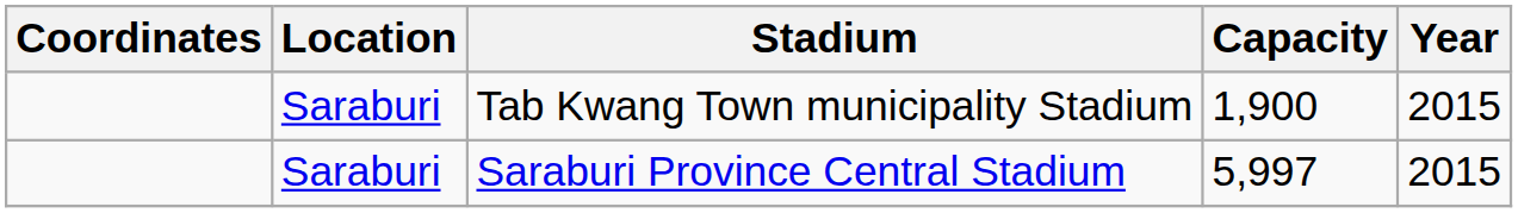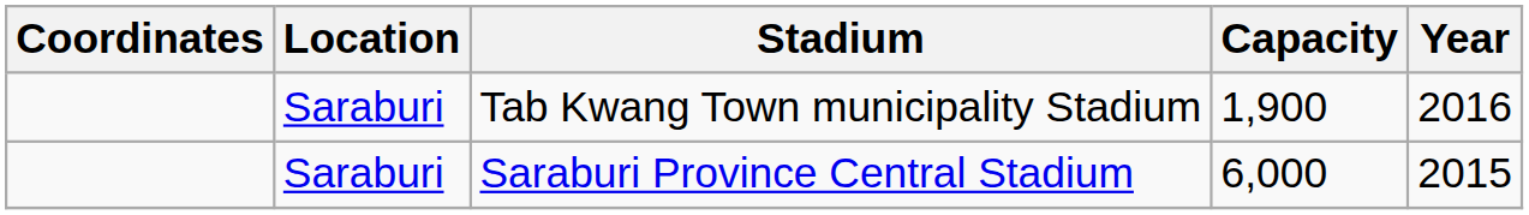 <table class="wikitable sortable">
 <tr>
 <th>Coordinates</th>
 <th>Location</th>
 <th>Stadium</th>
 <th>Capacity</th>
 <th>Year</th>
 </tr>
 <tr>
 <td></td>
 <td><a href='#'>Saraburi</a></td>
 <td>Tab Kwang Town municipality Stadium</td>
 <td>1,900</td>
-<td>2015</td>
+<td>2016</td>
 </tr>
 <tr>
 <td></td>
 <td><a href='#'>Saraburi</a></td>
 <td><a href='#'>Saraburi Province Central Stadium</a></td>
-<td>5,997</td>
+<td>6,000</td>
 <td>2015</td>
 </tr>
 <tr>
 </tr>
 </table>
